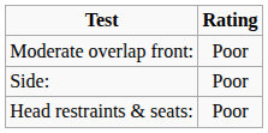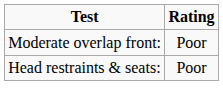 <table class="wikitable">
 <tr>
 <td style="text-align:center;"><strong>Test</strong></td>
 <td style="text-align:center;"><strong>Rating</strong></td>
 </tr>
 <tr>
 </tr>
 <tr>
 <td>Moderate overlap front:</td>
 <td style="text-align:center;">Poor</td>
 </tr>
 <tr>
-<td>Side:</td>
-<td style="text-align:center;">Poor</td>
-</tr>
-<tr>
 <td>Head restraints & seats:</td>
 <td style="text-align:center;">Poor</td>
 </tr>
 </table>
